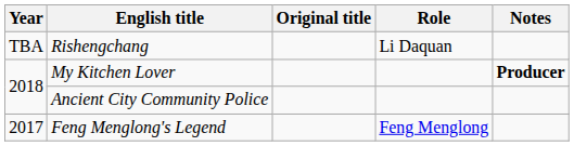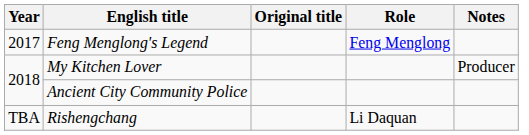 <table class="wikitable sortable">
 <tr>
 <th>Year</th>
 <th>English title</th>
 <th>Original title</th>
 <th>Role</th>
 <th class="unsortable">Notes</th>
 </tr>
 <tr>
-<td>TBA</td>
-<td><em>Rishengchang</em></td>
+<td>2017</td>
+<td><em>Feng Menglong's Legend</em></td>
 <td></td>
-<td>Li Daquan</td>
+<td><a href='#'>Feng Menglong</a></td>
 <td></td>
 </tr>
 <tr>
 <td rowspan=2>2018</td>
 <td><em>My Kitchen Lover</em></td>
 <td></td>
 <td></td>
-<td><strong>Producer</strong></td>
+<td>Producer</td>
 </tr>
 <tr>
 <td><em>Ancient City Community Police</em></td>
 <td></td>
 <td></td>
 <td></td>
 </tr>
 <tr>
-<td>2017</td>
-<td><em>Feng Menglong's Legend</em></td>
+<td>TBA</td>
+<td><em>Rishengchang</em></td>
 <td></td>
-<td><a href='#'>Feng Menglong</a></td>
+<td>Li Daquan</td>
 <td></td>
 </tr>
 </table>
